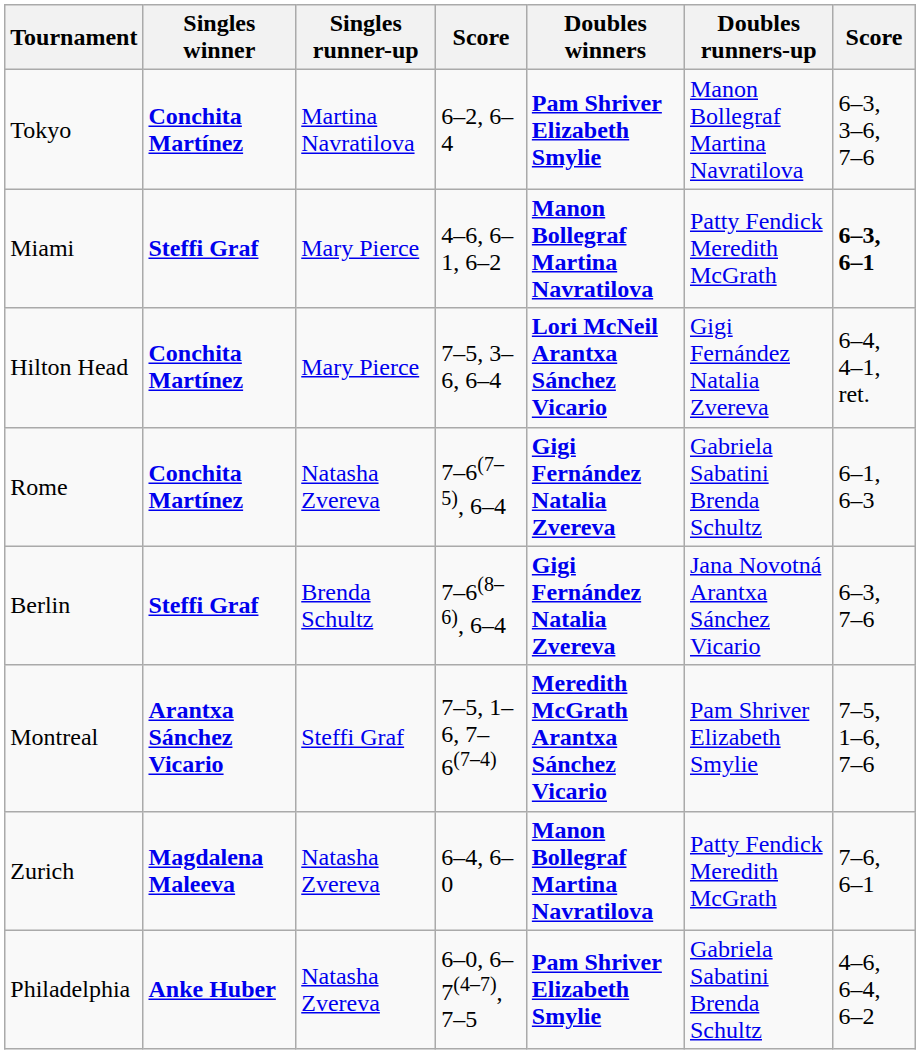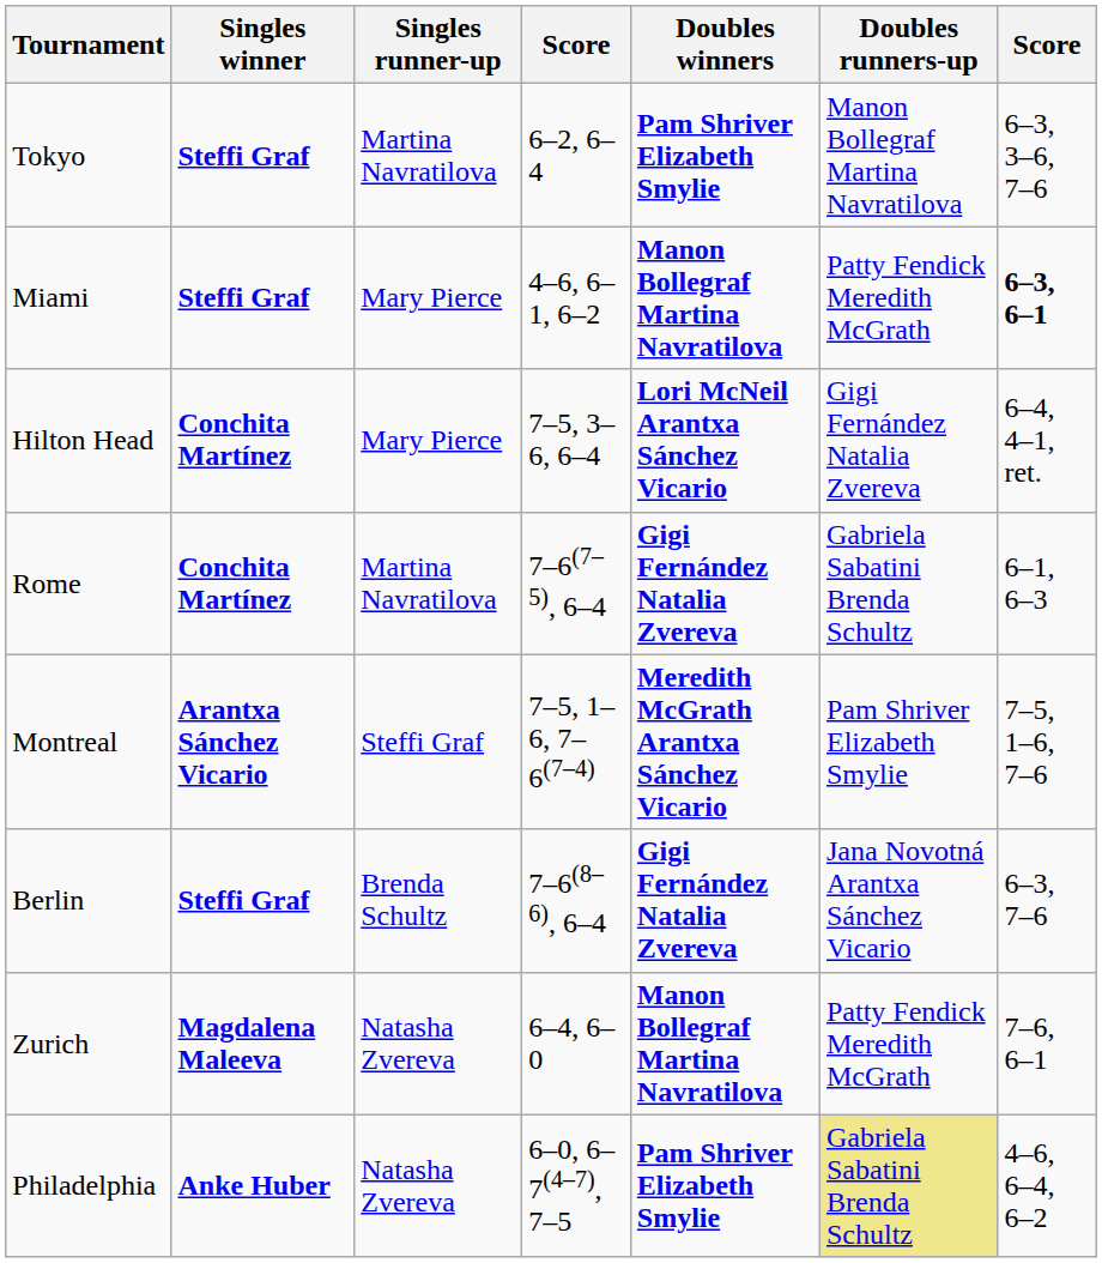 <table class="wikitable">
 <tr>
 <th>Tournament</th>
 <th>Singles winner</th>
 <th>Singles runner-up</th>
 <th>Score</th>
 <th>Doubles winners</th>
 <th>Doubles runners-up</th>
 <th>Score</th>
 </tr>
 <tr>
 <td>Tokyo</td>
-<td> <strong><a href='#'>Conchita Martínez</a></strong></td>
+<td> <strong><a href='#'>Steffi Graf</a></strong></td>
 <td> <a href='#'>Martina Navratilova</a></td>
 <td>6–2, 6–4</td>
 <td> <strong><a href='#'>Pam Shriver</a></strong> <br>  <strong><a href='#'>Elizabeth Smylie</a></strong></td>
 <td> <a href='#'>Manon Bollegraf</a> <br>  <a href='#'>Martina Navratilova</a></td>
 <td>6–3, 3–6, 7–6</td>
 </tr>
 <tr>
 <td>Miami</td>
 <td> <strong><a href='#'>Steffi Graf</a></strong></td>
 <td> <a href='#'>Mary Pierce</a></td>
 <td>4–6, 6–1, 6–2</td>
 <td> <strong><a href='#'>Manon Bollegraf</a></strong> <br>  <strong><a href='#'>Martina Navratilova</a></strong></td>
 <td> <a href='#'>Patty Fendick</a> <br>  <a href='#'>Meredith McGrath</a></td>
 <td><strong>6–3, 6–1</strong></td>
 </tr>
 <tr>
 <td>Hilton Head</td>
 <td> <strong><a href='#'>Conchita Martínez</a></strong></td>
 <td> <a href='#'>Mary Pierce</a></td>
 <td>7–5, 3–6, 6–4</td>
 <td> <strong><a href='#'>Lori McNeil</a></strong> <br>  <strong><a href='#'>Arantxa Sánchez Vicario</a></strong></td>
 <td> <a href='#'>Gigi Fernández</a> <br>  <a href='#'>Natalia Zvereva</a></td>
 <td>6–4, 4–1, ret.</td>
 </tr>
 <tr>
 <td>Rome</td>
 <td> <strong><a href='#'>Conchita Martínez</a></strong></td>
-<td> <a href='#'>Natasha Zvereva</a></td>
+<td> <a href='#'>Martina Navratilova</a></td>
 <td>7–6<sup>(7–5)</sup>, 6–4</td>
 <td> <strong><a href='#'>Gigi Fernández</a></strong> <br>  <strong><a href='#'>Natalia Zvereva</a></strong></td>
 <td> <a href='#'>Gabriela Sabatini</a> <br>  <a href='#'>Brenda Schultz</a></td>
 <td>6–1, 6–3</td>
+</tr>
+<tr>
+<td>Montreal</td>
+<td> <strong><a href='#'>Arantxa Sánchez Vicario</a></strong></td>
+<td> <a href='#'>Steffi Graf</a></td>
+<td>7–5, 1–6, 7–6<sup>(7–4)</sup></td>
+<td> <strong><a href='#'>Meredith McGrath</a></strong> <br>  <strong><a href='#'>Arantxa Sánchez Vicario</a></strong></td>
+<td> <a href='#'>Pam Shriver</a> <br>  <a href='#'>Elizabeth Smylie</a></td>
+<td>7–5, 1–6, 7–6</td>
 </tr>
 <tr>
 <td>Berlin</td>
 <td> <strong><a href='#'>Steffi Graf</a></strong></td>
 <td> <a href='#'>Brenda Schultz</a></td>
 <td>7–6<sup>(8–6)</sup>, 6–4</td>
 <td> <strong><a href='#'>Gigi Fernández</a></strong> <br>  <strong><a href='#'>Natalia Zvereva</a></strong></td>
 <td> <a href='#'>Jana Novotná</a> <br>  <a href='#'>Arantxa Sánchez Vicario</a></td>
 <td>6–3, 7–6</td>
-</tr>
-<tr>
-<td>Montreal</td>
-<td> <strong><a href='#'>Arantxa Sánchez Vicario</a></strong></td>
-<td> <a href='#'>Steffi Graf</a></td>
-<td>7–5, 1–6, 7–6<sup>(7–4)</sup></td>
-<td> <strong><a href='#'>Meredith McGrath</a></strong> <br>  <strong><a href='#'>Arantxa Sánchez Vicario</a></strong></td>
-<td> <a href='#'>Pam Shriver</a> <br>  <a href='#'>Elizabeth Smylie</a></td>
-<td>7–5, 1–6, 7–6</td>
 </tr>
 <tr>
 <td>Zurich</td>
 <td> <strong><a href='#'>Magdalena Maleeva</a></strong></td>
 <td> <a href='#'>Natasha Zvereva</a></td>
 <td>6–4, 6–0</td>
 <td> <strong><a href='#'>Manon Bollegraf</a></strong> <br>  <strong><a href='#'>Martina Navratilova</a></strong></td>
 <td> <a href='#'>Patty Fendick</a> <br>  <a href='#'>Meredith McGrath</a></td>
 <td>7–6, 6–1</td>
 </tr>
 <tr>
 <td>Philadelphia</td>
 <td> <strong><a href='#'>Anke Huber</a></strong></td>
 <td> <a href='#'>Natasha Zvereva</a></td>
 <td>6–0, 6–7<sup>(4–7)</sup>, 7–5</td>
 <td> <strong><a href='#'>Pam Shriver</a></strong> <br>  <strong><a href='#'>Elizabeth Smylie</a></strong></td>
-<td> <a href='#'>Gabriela Sabatini</a> <br>  <a href='#'>Brenda Schultz</a></td>
+<td style="background: khaki;"> <a href='#'>Gabriela Sabatini</a> <br>  <a href='#'>Brenda Schultz</a></td>
 <td>4–6, 6–4, 6–2</td>
 </tr>
 </table>
